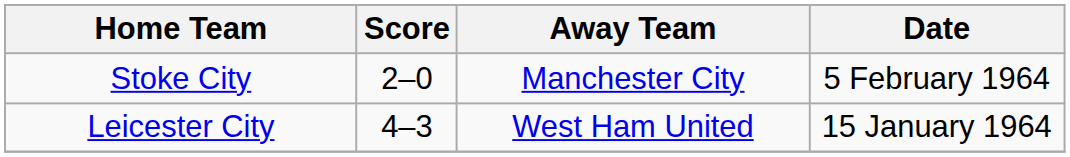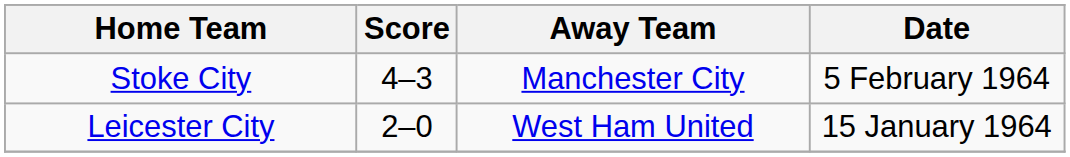 <table class="wikitable" style="text-align:center;">
 <tr>
 <th width=175>Home Team</th>
 <th width=20>Score</th>
 <th width=175>Away Team</th>
 <th width=125>Date</th>
 </tr>
 <tr>
 <td><a href='#'>Stoke City</a></td>
-<td>2–0</td>
+<td>4–3</td>
 <td><a href='#'>Manchester City</a></td>
 <td>5 February 1964</td>
 </tr>
 <tr>
 <td><a href='#'>Leicester City</a></td>
-<td>4–3</td>
+<td>2–0</td>
 <td><a href='#'>West Ham United</a></td>
 <td>15 January 1964</td>
 </tr>
 <tr>
 </tr>
 </table>
